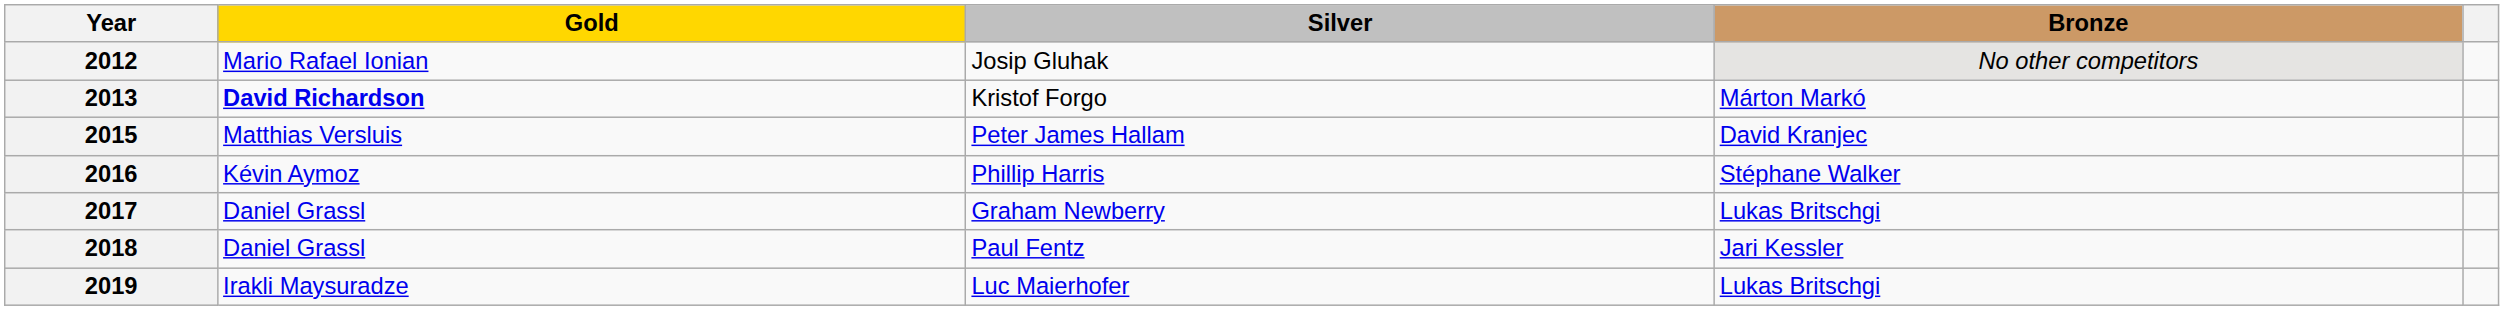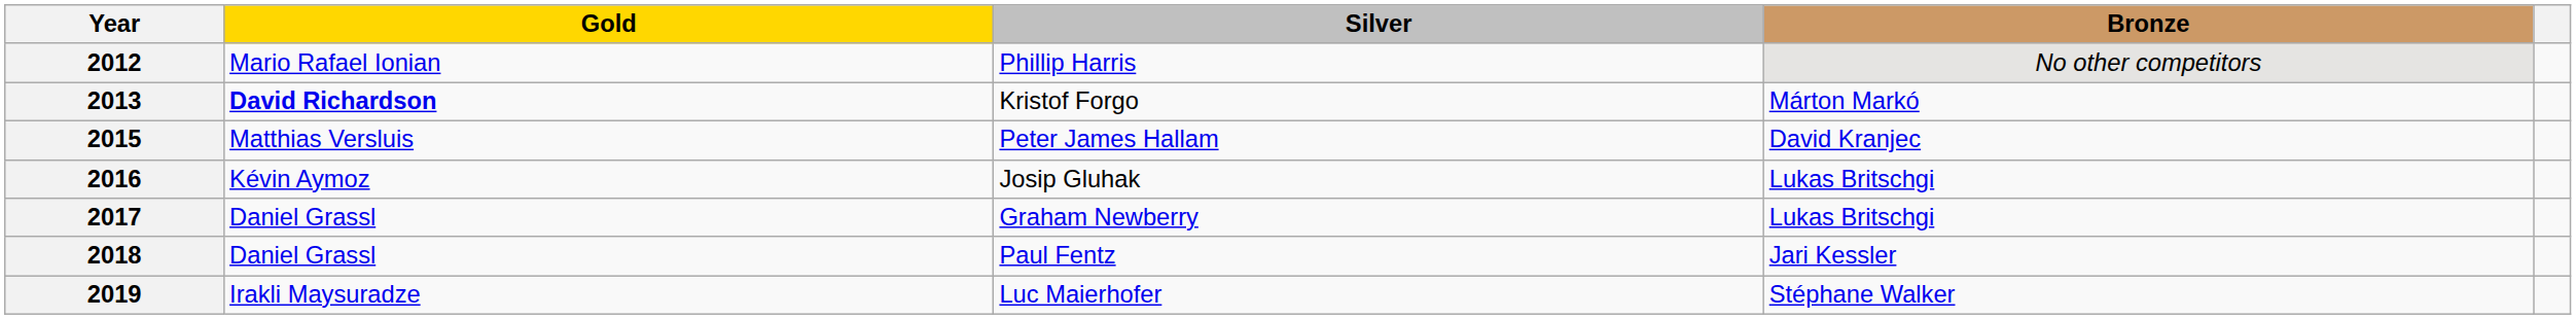 <table class="wikitable unsortable" style="text-align:left; width:85%">
 <tr>
 <th scope="col" style="text-align:center">Year</th>
 <td scope="col" style="text-align:center; width:30%; background:gold"><strong>Gold</strong></td>
 <td scope="col" style="text-align:center; width:30%; background:silver"><strong>Silver</strong></td>
 <td scope="col" style="text-align:center; width:30%; background:#c96"><strong>Bronze</strong></td>
 <th scope="col" style="text-align:center"></th>
 </tr>
 <tr>
 <th scope="row">2012</th>
 <td> <a href='#'>Mario Rafael Ionian</a></td>
-<td> Josip Gluhak</td>
+<td> <a href='#'>Phillip Harris</a></td>
 <td align="center" bgcolor="e5e4e2"><em>No other competitors</em></td>
 <td></td>
 </tr>
 <tr>
 <th scope="row">2013</th>
 <td><strong> <a href='#'>David Richardson</a></strong></td>
 <td> Kristof Forgo</td>
 <td> <a href='#'>Márton Markó</a></td>
 <td></td>
 </tr>
 <tr>
 <th scope="row">2015</th>
 <td> <a href='#'>Matthias Versluis</a></td>
 <td> <a href='#'>Peter James Hallam</a></td>
 <td> <a href='#'>David Kranjec</a></td>
 <td></td>
 </tr>
 <tr>
 <th scope="row">2016</th>
 <td> <a href='#'>Kévin Aymoz</a></td>
-<td> <a href='#'>Phillip Harris</a></td>
-<td> <a href='#'>Stéphane Walker</a></td>
+<td> Josip Gluhak</td>
+<td> <a href='#'>Lukas Britschgi</a></td>
 <td></td>
 </tr>
 <tr>
 <th scope="row">2017</th>
 <td> <a href='#'>Daniel Grassl</a></td>
 <td> <a href='#'>Graham Newberry</a></td>
 <td> <a href='#'>Lukas Britschgi</a></td>
 <td></td>
 </tr>
 <tr>
 <th scope="row">2018</th>
 <td> <a href='#'>Daniel Grassl</a></td>
 <td> <a href='#'>Paul Fentz</a></td>
 <td> <a href='#'>Jari Kessler</a></td>
 <td></td>
 </tr>
 <tr>
 <th scope="row">2019</th>
 <td> <a href='#'>Irakli Maysuradze</a></td>
 <td> <a href='#'>Luc Maierhofer</a></td>
-<td> <a href='#'>Lukas Britschgi</a></td>
+<td> <a href='#'>Stéphane Walker</a></td>
 <td></td>
 </tr>
 </table>
